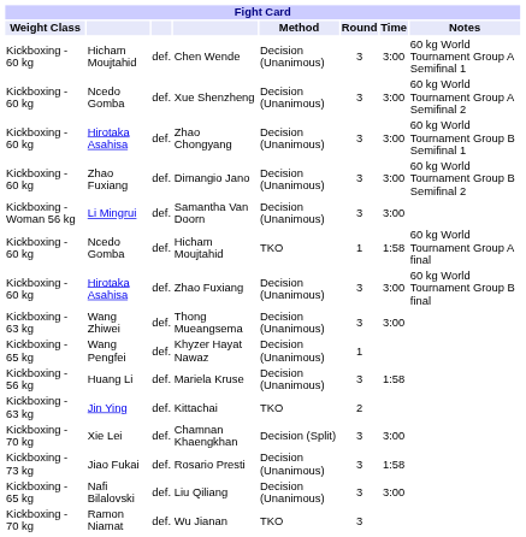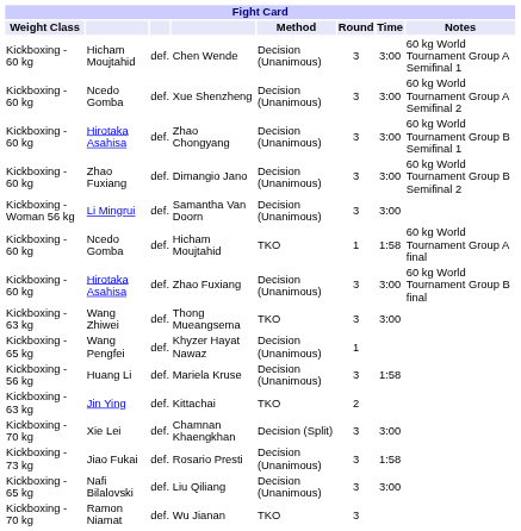 <table class="toccolours" style="font-size: 85%;">
 <tr>
 <th colspan="8" style="background-color: #ccf; color: #000080; text-align: center;"><strong>Fight Card</strong></th>
 </tr>
 <tr>
 <th colspan="1" style="background-color: #E6E8FA; color: #000000; text-align: center;">Weight Class</th>
 <th colspan="1" style="background-color: #E6E8FA; color: #000000; text-align: center;"></th>
 <th colspan="1" style="background-color: #E6E8FA; color: #000000; text-align: center;"></th>
 <th colspan="1" style="background-color: #E6E8FA; color: #000000; text-align: center;"></th>
 <th colspan="1" style="background-color: #E6E8FA; color: #000000; text-align: center;">Method</th>
 <th colspan="1" style="background-color: #E6E8FA; color: #000000; text-align: center;">Round</th>
 <th colspan="1" style="background-color: #E6E8FA; color: #000000; text-align: center;">Time</th>
 <th colspan="1" style="background-color: #E6E8FA; color: #000000; text-align: center;">Notes</th>
 </tr>
 <tr>
 <td>Kickboxing - 60 kg</td>
 <td> Hicham Moujtahid</td>
 <td align=center>def.</td>
 <td> Chen Wende</td>
 <td>Decision (Unanimous)</td>
 <td align=center>3</td>
 <td align=center>3:00</td>
 <td>60 kg World Tournament Group A Semifinal 1</td>
 </tr>
 <tr>
 <td>Kickboxing - 60 kg</td>
 <td> Ncedo Gomba</td>
 <td align=center>def.</td>
 <td> Xue Shenzheng</td>
 <td>Decision (Unanimous)</td>
 <td align=center>3</td>
 <td align=center>3:00</td>
 <td>60 kg World Tournament Group A Semifinal 2</td>
 </tr>
 <tr>
 <td>Kickboxing - 60 kg</td>
 <td> <a href='#'>Hirotaka Asahisa</a></td>
 <td align=center>def.</td>
 <td> Zhao Chongyang</td>
 <td>Decision (Unanimous)</td>
 <td align=center>3</td>
 <td align=center>3:00</td>
 <td>60 kg World Tournament Group B Semifinal 1</td>
 </tr>
 <tr>
 <td>Kickboxing - 60 kg</td>
 <td> Zhao Fuxiang</td>
 <td align=center>def.</td>
 <td> Dimangio Jano</td>
 <td>Decision (Unanimous)</td>
 <td align=center>3</td>
 <td align=center>3:00</td>
 <td>60 kg World Tournament Group B Semifinal 2</td>
 </tr>
 <tr>
 <td>Kickboxing - Woman 56 kg</td>
 <td> <a href='#'>Li Mingrui</a></td>
 <td align=center>def.</td>
 <td> Samantha Van Doorn</td>
 <td>Decision (Unanimous)</td>
 <td align=center>3</td>
 <td align=center>3:00</td>
 <td></td>
 </tr>
 <tr>
 <td>Kickboxing - 60 kg</td>
 <td> Ncedo Gomba</td>
 <td align=center>def.</td>
 <td> Hicham Moujtahid</td>
 <td>TKO</td>
 <td align=center>1</td>
 <td align=center>1:58</td>
 <td>60 kg World Tournament Group A final</td>
 </tr>
 <tr>
 <td>Kickboxing - 60 kg</td>
 <td> <a href='#'>Hirotaka Asahisa</a></td>
 <td align=center>def.</td>
 <td> Zhao Fuxiang</td>
 <td>Decision (Unanimous)</td>
 <td align=center>3</td>
 <td align=center>3:00</td>
 <td>60 kg World Tournament Group B final</td>
 </tr>
 <tr>
 <td>Kickboxing - 63 kg</td>
 <td> Wang Zhiwei</td>
 <td align=center>def.</td>
 <td> Thong Mueangsema</td>
-<td>Decision (Unanimous)</td>
+<td>TKO</td>
 <td align=center>3</td>
 <td align=center>3:00</td>
 <td></td>
 </tr>
 <tr>
 <td>Kickboxing - 65 kg</td>
 <td> Wang Pengfei</td>
 <td align=center>def.</td>
 <td> Khyzer Hayat Nawaz</td>
 <td>Decision (Unanimous)</td>
 <td align=center>1</td>
 <td align=center></td>
 <td></td>
 </tr>
 <tr>
 <td>Kickboxing - 56 kg</td>
 <td> Huang Li</td>
 <td align=center>def.</td>
 <td> Mariela Kruse</td>
 <td>Decision (Unanimous)</td>
 <td align=center>3</td>
 <td align=center>1:58</td>
 <td></td>
 </tr>
 <tr>
 <td>Kickboxing - 63 kg</td>
 <td> <a href='#'>Jin Ying</a></td>
 <td align=center>def.</td>
 <td> Kittachai</td>
 <td>TKO</td>
 <td align=center>2</td>
 <td align=center></td>
 <td></td>
 </tr>
 <tr>
 <td>Kickboxing - 70 kg</td>
 <td> Xie Lei</td>
 <td align=center>def.</td>
 <td> Chamnan Khaengkhan</td>
 <td>Decision (Split)</td>
 <td align=center>3</td>
 <td align=center>3:00</td>
 <td></td>
 </tr>
 <tr>
 <td>Kickboxing - 73 kg</td>
 <td> Jiao Fukai</td>
 <td align=center>def.</td>
 <td> Rosario Presti</td>
 <td>Decision (Unanimous)</td>
 <td align=center>3</td>
 <td align=center>1:58</td>
 <td></td>
 </tr>
 <tr>
 <td>Kickboxing - 65 kg</td>
 <td> Nafi Bilalovski</td>
 <td align=center>def.</td>
 <td> Liu Qiliang</td>
 <td>Decision (Unanimous)</td>
 <td align=center>3</td>
 <td align=center>3:00</td>
 <td></td>
 </tr>
 <tr>
 <td>Kickboxing - 70 kg</td>
 <td> Ramon Niamat</td>
 <td align=center>def.</td>
 <td> Wu Jianan</td>
 <td>TKO</td>
 <td align=center>3</td>
 <td align=center></td>
 <td></td>
 </tr>
 <tr>
 </tr>
 </table>
